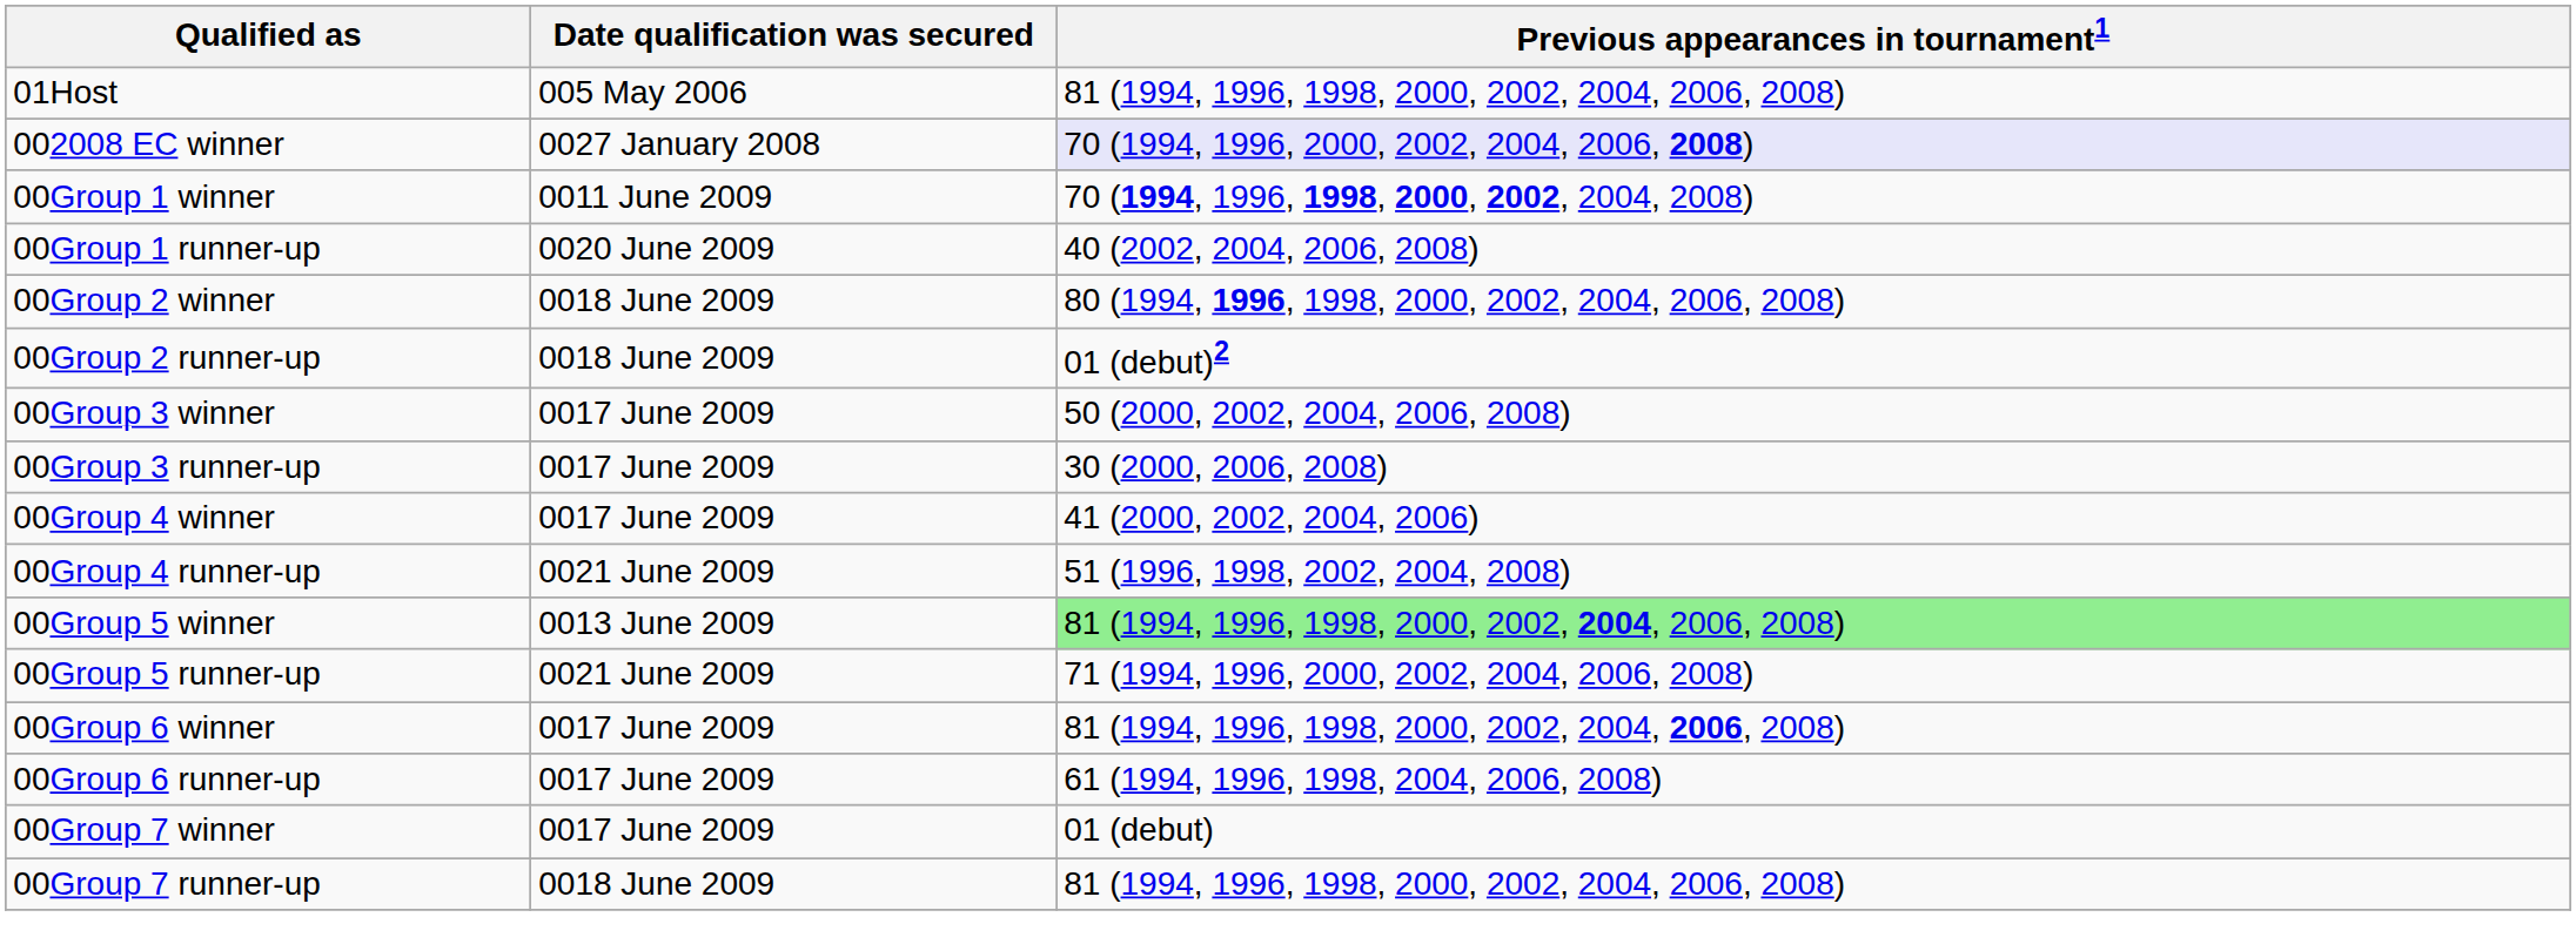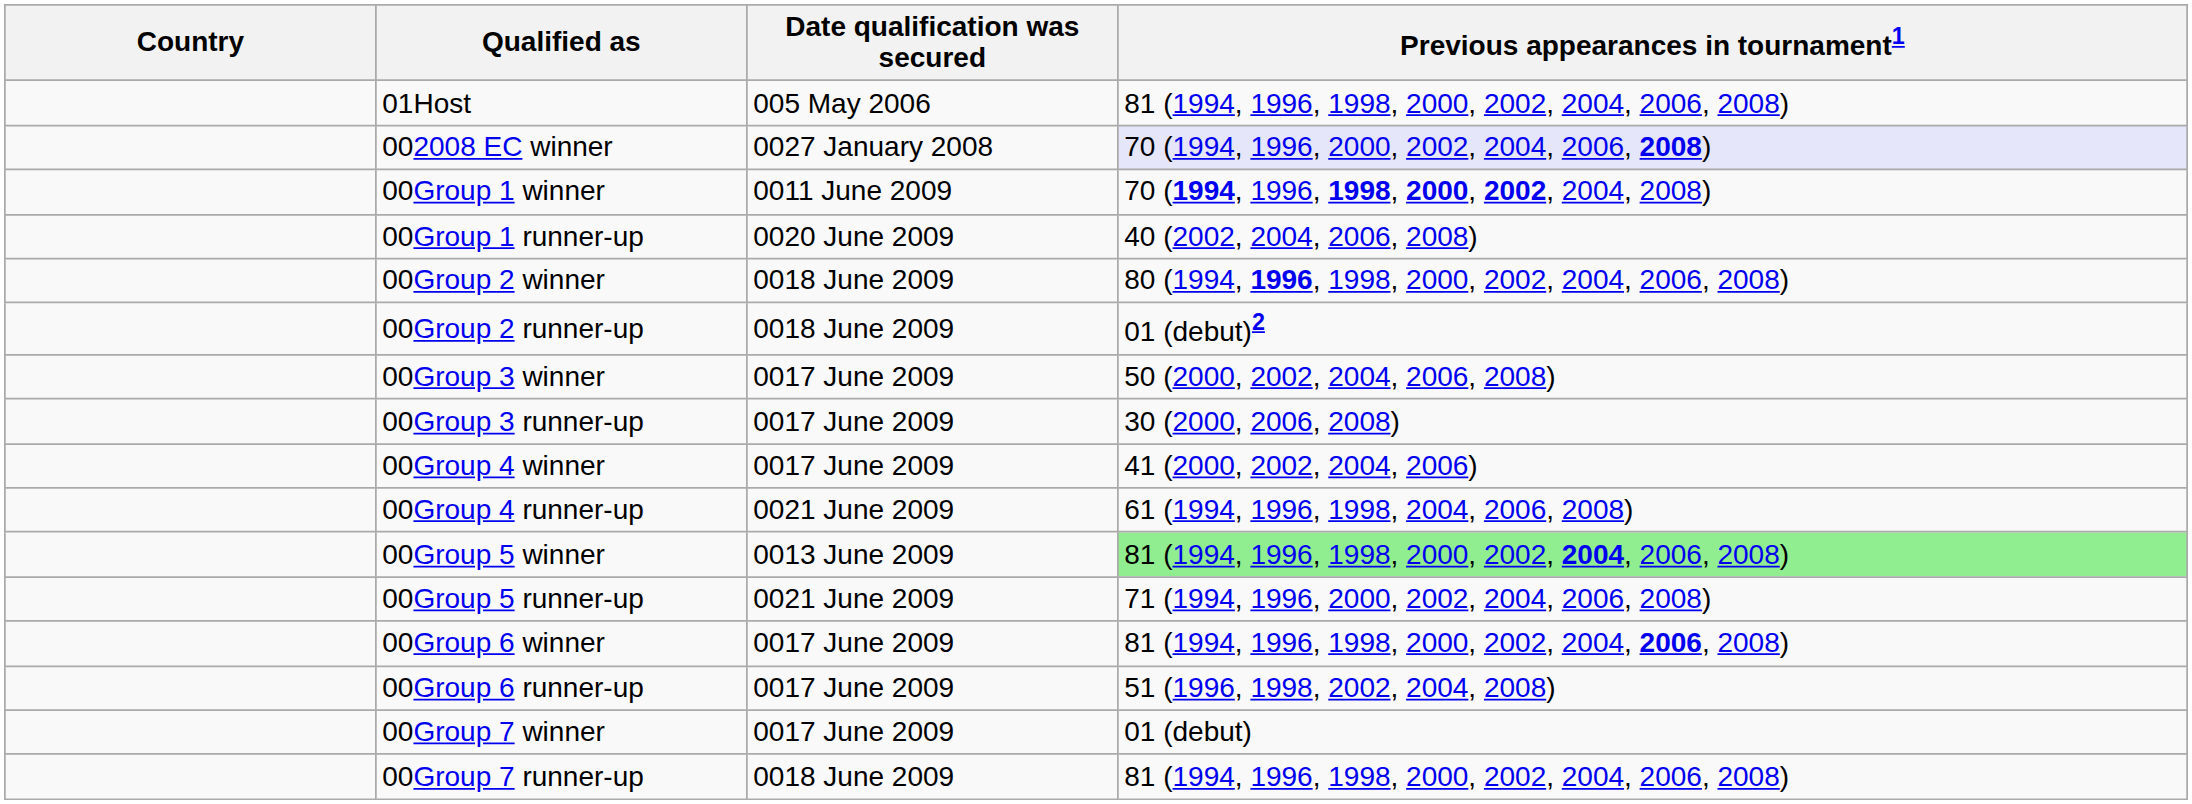 <table class="wikitable sortable">
 <tr>
+<th width=17%>Country</th>
 <th width=17%>Qualified as</th>
 <th width=17%>Date qualification was secured</th>
 <th width=49%>Previous appearances in tournament<sup><a href='#'>1</a></sup></th>
 </tr>
 <tr>
+<td></td>
 <td><span>01</span>Host</td>
 <td><span>00</span>5 May 2006</td>
 <td>8<span>1</span> (<a href='#'>1994</a>, <a href='#'>1996</a>, <a href='#'>1998</a>, <a href='#'>2000</a>, <a href='#'>2002</a>, <a href='#'>2004</a>, <a href='#'>2006</a>, <a href='#'>2008</a>)</td>
 </tr>
 <tr>
+<td></td>
 <td><span>00</span><a href='#'>2008 EC</a> winner</td>
 <td><span>00</span>27 January 2008</td>
 <td style="background: lavender;">7<span>0</span> (<a href='#'>1994</a>, <a href='#'>1996</a>, <a href='#'>2000</a>, <a href='#'>2002</a>, <a href='#'>2004</a>, <a href='#'>2006</a>, <strong><a href='#'>2008</a></strong>)</td>
 </tr>
 <tr>
+<td></td>
 <td><span>00</span><a href='#'>Group 1</a> winner</td>
 <td><span>00</span>11 June 2009</td>
 <td>7<span>0</span> (<strong><a href='#'>1994</a></strong>, <a href='#'>1996</a>, <strong><a href='#'>1998</a></strong>, <strong><a href='#'>2000</a></strong>, <strong><a href='#'>2002</a></strong>, <a href='#'>2004</a>, <a href='#'>2008</a>)</td>
 </tr>
 <tr>
+<td></td>
 <td><span>00</span><a href='#'>Group 1</a> runner-up</td>
 <td><span>00</span>20 June 2009</td>
 <td>4<span>0</span> (<a href='#'>2002</a>, <a href='#'>2004</a>, <a href='#'>2006</a>, <a href='#'>2008</a>)</td>
 </tr>
 <tr>
+<td></td>
 <td><span>00</span><a href='#'>Group 2</a> winner</td>
 <td><span>00</span>18 June 2009</td>
 <td>8<span>0</span> (<a href='#'>1994</a>, <strong><a href='#'>1996</a></strong>, <a href='#'>1998</a>, <a href='#'>2000</a>, <a href='#'>2002</a>, <a href='#'>2004</a>, <a href='#'>2006</a>, <a href='#'>2008</a>)</td>
 </tr>
 <tr>
+<td></td>
 <td><span>00</span><a href='#'>Group 2</a> runner-up</td>
 <td><span>00</span>18 June 2009</td>
 <td>0<span>1</span> (debut)<sup><strong><a href='#'>2</a></strong></sup></td>
 </tr>
 <tr>
+<td></td>
 <td><span>00</span><a href='#'>Group 3</a> winner</td>
 <td><span>00</span>17 June 2009</td>
 <td>5<span>0</span> (<a href='#'>2000</a>, <a href='#'>2002</a>, <a href='#'>2004</a>, <a href='#'>2006</a>, <a href='#'>2008</a>)</td>
 </tr>
 <tr>
+<td></td>
 <td><span>00</span><a href='#'>Group 3</a> runner-up</td>
 <td><span>00</span>17 June 2009</td>
 <td>3<span>0</span> (<a href='#'>2000</a>, <a href='#'>2006</a>, <a href='#'>2008</a>)</td>
 </tr>
 <tr>
+<td></td>
 <td><span>00</span><a href='#'>Group 4</a> winner</td>
 <td><span>00</span>17 June 2009</td>
 <td>4<span>1</span> (<a href='#'>2000</a>, <a href='#'>2002</a>, <a href='#'>2004</a>, <a href='#'>2006</a>)</td>
 </tr>
 <tr>
+<td></td>
 <td><span>00</span><a href='#'>Group 4</a> runner-up</td>
 <td><span>00</span>21 June 2009</td>
-<td>5<span>1</span> (<a href='#'>1996</a>, <a href='#'>1998</a>, <a href='#'>2002</a>, <a href='#'>2004</a>, <a href='#'>2008</a>)</td>
+<td>6<span>1</span> (<a href='#'>1994</a>, <a href='#'>1996</a>, <a href='#'>1998</a>, <a href='#'>2004</a>, <a href='#'>2006</a>, <a href='#'>2008</a>)</td>
 </tr>
 <tr>
+<td></td>
 <td><span>00</span><a href='#'>Group 5</a> winner</td>
 <td><span>00</span>13 June 2009</td>
 <td style="background: lightgreen;">8<span>1</span> (<a href='#'>1994</a>, <a href='#'>1996</a>, <a href='#'>1998</a>, <a href='#'>2000</a>, <a href='#'>2002</a>, <strong><a href='#'>2004</a></strong>, <a href='#'>2006</a>, <a href='#'>2008</a>)</td>
 </tr>
 <tr>
+<td></td>
 <td><span>00</span><a href='#'>Group 5</a> runner-up</td>
 <td><span>00</span>21 June 2009</td>
 <td>7<span>1</span> (<a href='#'>1994</a>, <a href='#'>1996</a>, <a href='#'>2000</a>, <a href='#'>2002</a>, <a href='#'>2004</a>, <a href='#'>2006</a>, <a href='#'>2008</a>)</td>
 </tr>
 <tr>
+<td></td>
 <td><span>00</span><a href='#'>Group 6</a> winner</td>
 <td><span>00</span>17 June 2009</td>
 <td>8<span>1</span> (<a href='#'>1994</a>, <a href='#'>1996</a>, <a href='#'>1998</a>, <a href='#'>2000</a>, <a href='#'>2002</a>, <a href='#'>2004</a>, <strong><a href='#'>2006</a></strong>, <a href='#'>2008</a>)</td>
 </tr>
 <tr>
+<td></td>
 <td><span>00</span><a href='#'>Group 6</a> runner-up</td>
 <td><span>00</span>17 June 2009</td>
-<td>6<span>1</span> (<a href='#'>1994</a>, <a href='#'>1996</a>, <a href='#'>1998</a>, <a href='#'>2004</a>, <a href='#'>2006</a>, <a href='#'>2008</a>)</td>
+<td>5<span>1</span> (<a href='#'>1996</a>, <a href='#'>1998</a>, <a href='#'>2002</a>, <a href='#'>2004</a>, <a href='#'>2008</a>)</td>
 </tr>
 <tr>
+<td></td>
 <td><span>00</span><a href='#'>Group 7</a> winner</td>
 <td><span>00</span>17 June 2009</td>
 <td>0<span>1</span> (debut)</td>
 </tr>
 <tr>
+<td></td>
 <td><span>00</span><a href='#'>Group 7</a> runner-up</td>
 <td><span>00</span>18 June 2009</td>
 <td>8<span>1</span> (<a href='#'>1994</a>, <a href='#'>1996</a>, <a href='#'>1998</a>, <a href='#'>2000</a>, <a href='#'>2002</a>, <a href='#'>2004</a>, <a href='#'>2006</a>, <a href='#'>2008</a>)</td>
 </tr>
 </table>
